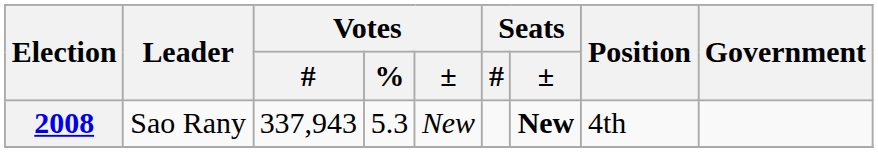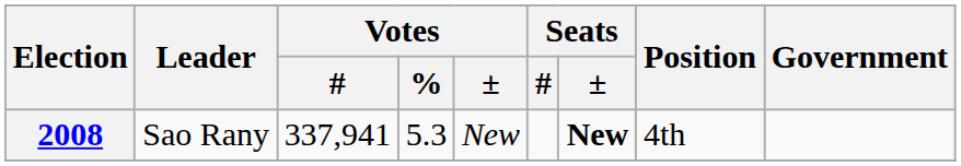 <table class="wikitable">
 <tr>
 <th rowspan=2>Election</th>
 <th rowspan=2>Leader</th>
 <th colspan=3>Votes</th>
 <th colspan=2>Seats</th>
 <th rowspan=2>Position</th>
 <th rowspan=2>Government</th>
 </tr>
 <tr>
 <th>#</th>
 <th>%</th>
 <th>±</th>
 <th>#</th>
 <th>±</th>
 </tr>
 <tr>
 <th><a href='#'>2008</a></th>
 <td>Sao Rany</td>
-<td>337,943</td>
+<td>337,941</td>
 <td>5.3</td>
 <td><em>New</em></td>
 <td></td>
 <td><strong>New</strong></td>
 <td> 4th</td>
 <td></td>
 </tr>
 <tr>
 </tr>
 </table>
